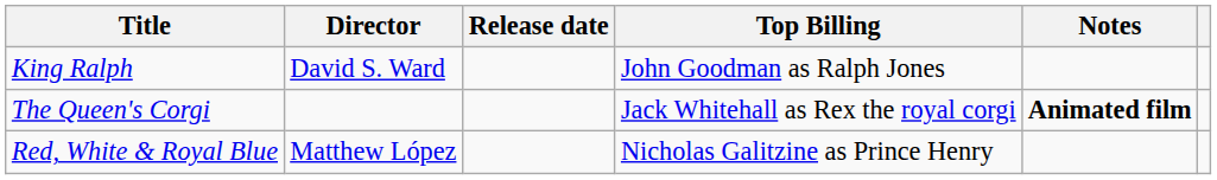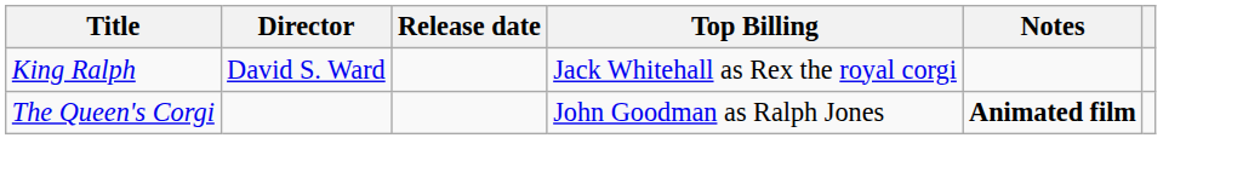 <table class="wikitable sortable">
 <tr>
 <th>Title</th>
 <th>Director</th>
 <th>Release date</th>
 <th>Top Billing</th>
 <th>Notes</th>
 <th></th>
 </tr>
 <tr>
 <td><em><a href='#'>King Ralph</a></em></td>
 <td><a href='#'>David S. Ward</a></td>
 <td></td>
-<td><a href='#'>John Goodman</a> as Ralph Jones</td>
+<td><a href='#'>Jack Whitehall</a> as Rex the <a href='#'>royal corgi</a></td>
 <td></td>
 <td></td>
 </tr>
 <tr>
 <td><em><a href='#'>The Queen's Corgi</a></em></td>
 <td></td>
 <td></td>
-<td><a href='#'>Jack Whitehall</a> as Rex the <a href='#'>royal corgi</a></td>
+<td><a href='#'>John Goodman</a> as Ralph Jones</td>
 <td><strong>Animated film</strong></td>
 <td></td>
 </tr>
-<tr>
-<td><a href='#'><em>Red, White & Royal Blue</em></a></td>
-<td><a href='#'>Matthew López</a></td>
-<td></td>
-<td><a href='#'>Nicholas Galitzine</a> as Prince Henry</td>
-<td></td>
-<td></td>
-</tr>
 </table>
